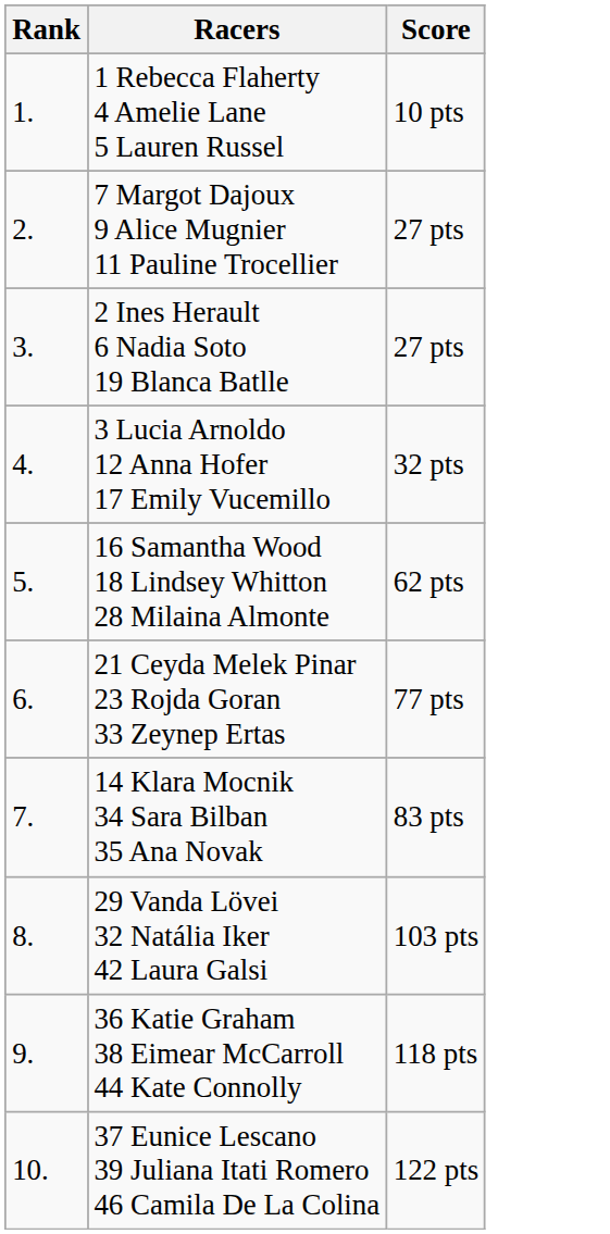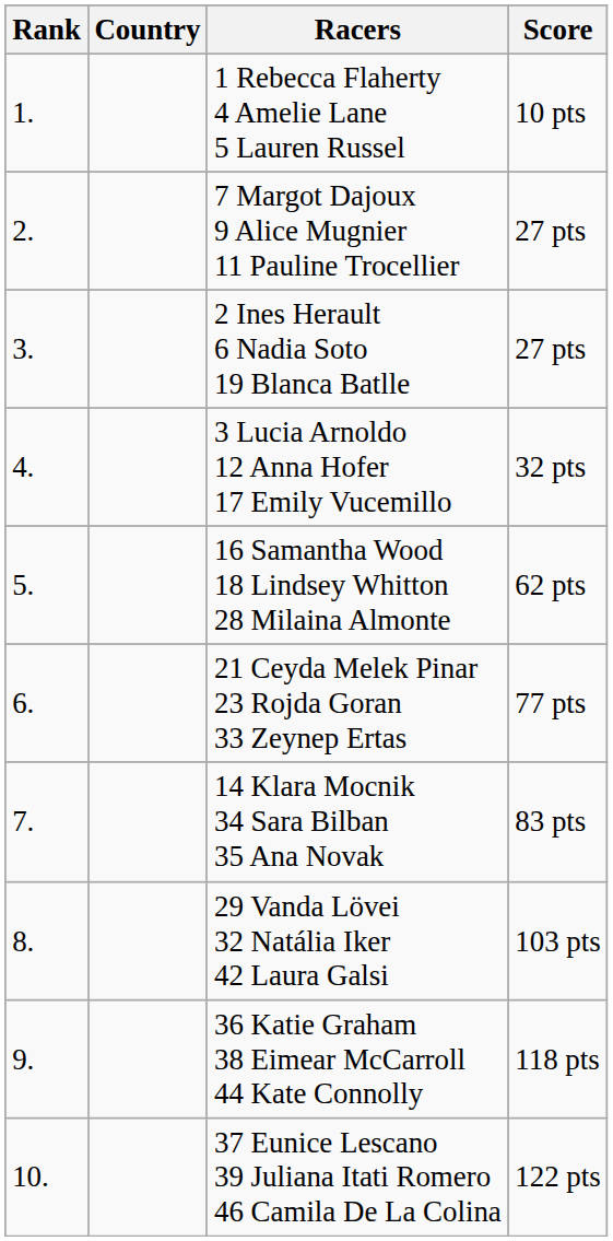 <table class="wikitable sortable" style="text-align:left;font-size:95%">
 <tr>
 <th>Rank</th>
+<th>Country</th>
 <th>Racers</th>
 <th>Score</th>
 </tr>
 <tr>
 <td>1.</td>
+<td></td>
 <td>1	Rebecca Flaherty<br>	4	Amelie Lane<br>	5	Lauren Russel</td>
 <td>10 pts</td>
 </tr>
 <tr>
 <td>2.</td>
+<td></td>
 <td>7	Margot Dajoux<br>	9	Alice Mugnier<br>	11	Pauline Trocellier</td>
 <td>27 pts</td>
 </tr>
 <tr>
 <td>3.</td>
+<td></td>
 <td>2	Ines Herault<br>	6	Nadia Soto<br>	19	Blanca Batlle</td>
 <td>27 pts</td>
 </tr>
 <tr>
 <td>4.</td>
+<td></td>
 <td>3	Lucia Arnoldo<br>	12	Anna Hofer<br>	17	Emily Vucemillo</td>
 <td>32 pts</td>
 </tr>
 <tr>
 <td>5.</td>
+<td></td>
 <td>16	Samantha Wood<br>	18	Lindsey Whitton<br>	28	Milaina Almonte</td>
 <td>62 pts</td>
 </tr>
 <tr>
 <td>6.</td>
+<td></td>
 <td>21	Ceyda Melek Pinar<br>	23	Rojda Goran<br>	33	Zeynep Ertas</td>
 <td>77 pts</td>
 </tr>
 <tr>
 <td>7.</td>
+<td></td>
 <td>14	Klara Mocnik<br>	34	Sara Bilban<br>	35	Ana Novak</td>
 <td>83 pts</td>
 </tr>
 <tr>
 <td>8.</td>
+<td></td>
 <td>29	Vanda Lövei<br>	32	Natália Iker<br>	42	Laura Galsi</td>
 <td>103 pts</td>
 </tr>
 <tr>
 <td>9.</td>
+<td></td>
 <td>36	Katie Graham<br>	38	Eimear McCarroll<br>	44	Kate Connolly</td>
 <td>118 pts</td>
 </tr>
 <tr>
 <td>10.</td>
+<td></td>
 <td>37 Eunice Lescano<br>39 Juliana Itati Romero<br>46 Camila De La Colina</td>
 <td>122 pts</td>
 </tr>
 </table>
